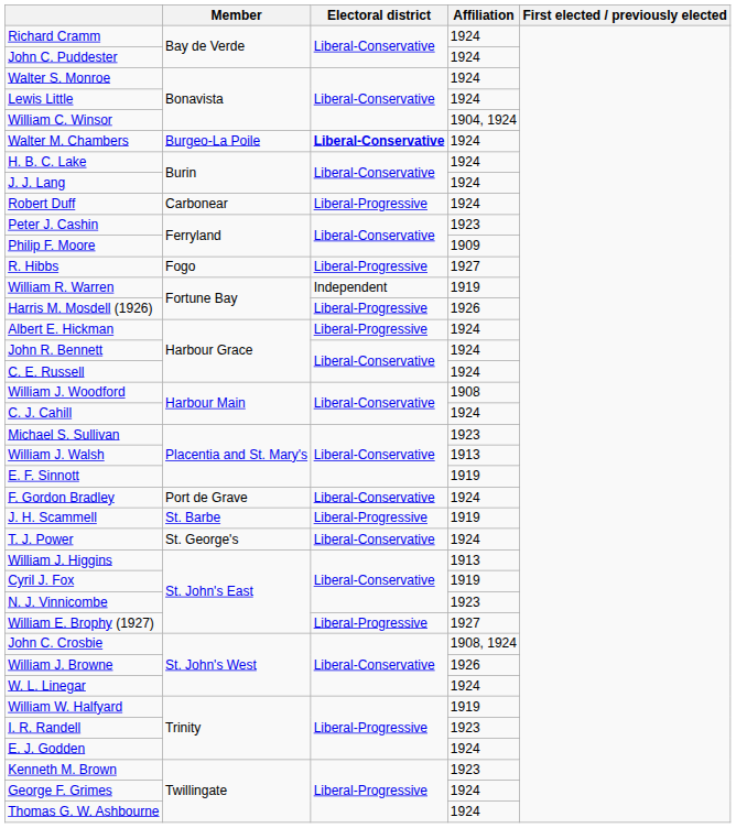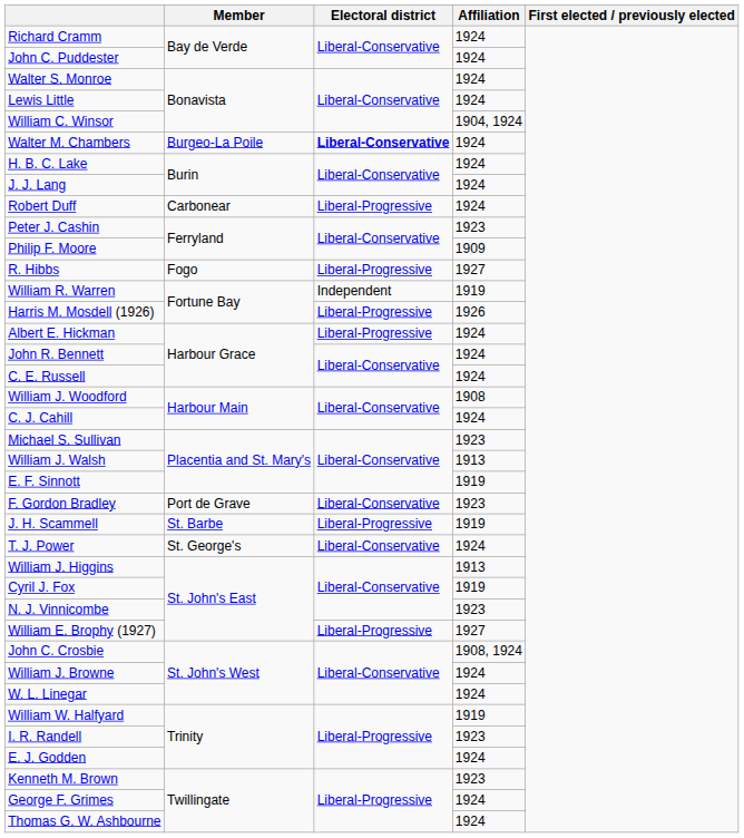 <table class="wikitable sortable">
 <tr>
 <th></th>
 <th>Member</th>
 <th>Electoral district</th>
 <th>Affiliation</th>
 <th>First elected / previously elected</th>
 </tr>
 <tr>
 <td><a href='#'>Richard Cramm</a></td>
 <td rowspan=2>Bay de Verde</td>
 <td rowspan=2><a href='#'>Liberal-Conservative</a></td>
 <td>1924</td>
 </tr>
 <tr>
 <td><a href='#'>John C. Puddester</a></td>
 <td>1924</td>
 </tr>
 <tr>
 <td><a href='#'>Walter S. Monroe</a></td>
 <td rowspan=3>Bonavista</td>
 <td rowspan=3><a href='#'>Liberal-Conservative</a></td>
 <td>1924</td>
 </tr>
 <tr>
 <td><a href='#'>Lewis Little</a></td>
 <td>1924</td>
 </tr>
 <tr>
 <td><a href='#'>William C. Winsor</a></td>
 <td>1904, 1924</td>
 </tr>
 <tr>
 <td><a href='#'>Walter M. Chambers</a></td>
 <td><a href='#'>Burgeo-La Poile</a></td>
 <td><strong><a href='#'>Liberal-Conservative</a></strong></td>
 <td>1924</td>
 </tr>
 <tr>
 <td><a href='#'>H. B. C. Lake</a></td>
 <td rowspan=2>Burin</td>
 <td rowspan=2><a href='#'>Liberal-Conservative</a></td>
 <td>1924</td>
 </tr>
 <tr>
 <td><a href='#'>J. J. Lang</a></td>
 <td>1924</td>
 </tr>
 <tr>
 <td><a href='#'>Robert Duff</a></td>
 <td>Carbonear</td>
 <td><a href='#'>Liberal-Progressive</a></td>
 <td>1924</td>
 </tr>
 <tr>
 <td><a href='#'>Peter J. Cashin</a></td>
 <td rowspan=2>Ferryland</td>
 <td rowspan=2><a href='#'>Liberal-Conservative</a></td>
 <td>1923</td>
 </tr>
 <tr>
 <td><a href='#'>Philip F. Moore</a></td>
 <td>1909</td>
 </tr>
 <tr>
 <td><a href='#'>R. Hibbs</a></td>
 <td>Fogo</td>
 <td><a href='#'>Liberal-Progressive</a></td>
 <td>1927</td>
 </tr>
 <tr>
 <td><a href='#'>William R. Warren</a></td>
 <td rowspan=2>Fortune Bay</td>
 <td>Independent</td>
 <td>1919</td>
 </tr>
 <tr>
 <td><a href='#'>Harris M. Mosdell</a> (1926)</td>
 <td><a href='#'>Liberal-Progressive</a></td>
 <td>1926</td>
 </tr>
 <tr>
 <td><a href='#'>Albert E. Hickman</a></td>
 <td rowspan=3>Harbour Grace</td>
 <td><a href='#'>Liberal-Progressive</a></td>
 <td>1924</td>
 </tr>
 <tr>
 <td><a href='#'>John R. Bennett</a></td>
 <td rowspan=2><a href='#'>Liberal-Conservative</a></td>
 <td>1924</td>
 </tr>
 <tr>
 <td><a href='#'>C. E. Russell</a></td>
 <td>1924</td>
 </tr>
 <tr>
 <td><a href='#'>William J. Woodford</a></td>
 <td rowspan=2><a href='#'>Harbour Main</a></td>
 <td rowspan=2><a href='#'>Liberal-Conservative</a></td>
 <td>1908</td>
 </tr>
 <tr>
 <td><a href='#'>C. J. Cahill</a></td>
 <td>1924</td>
 </tr>
 <tr>
 <td><a href='#'>Michael S. Sullivan</a></td>
 <td rowspan=3><a href='#'>Placentia and St. Mary's</a></td>
 <td rowspan=3><a href='#'>Liberal-Conservative</a></td>
 <td>1923</td>
 </tr>
 <tr>
 <td><a href='#'>William J. Walsh</a></td>
 <td>1913</td>
 </tr>
 <tr>
 <td><a href='#'>E. F. Sinnott</a></td>
 <td>1919</td>
 </tr>
 <tr>
 <td><a href='#'>F. Gordon Bradley</a></td>
 <td>Port de Grave</td>
 <td><a href='#'>Liberal-Conservative</a></td>
-<td>1924</td>
+<td>1923</td>
 </tr>
 <tr>
 <td><a href='#'>J. H. Scammell</a></td>
 <td><a href='#'>St. Barbe</a></td>
 <td><a href='#'>Liberal-Progressive</a></td>
 <td>1919</td>
 </tr>
 <tr>
 <td><a href='#'>T. J. Power</a></td>
 <td>St. George's</td>
 <td><a href='#'>Liberal-Conservative</a></td>
 <td>1924</td>
 </tr>
 <tr>
 <td><a href='#'>William J. Higgins</a></td>
 <td rowspan=4><a href='#'>St. John's East</a></td>
 <td rowspan=3><a href='#'>Liberal-Conservative</a></td>
 <td>1913</td>
 </tr>
 <tr>
 <td><a href='#'>Cyril J. Fox</a></td>
 <td>1919</td>
 </tr>
 <tr>
 <td><a href='#'>N. J. Vinnicombe</a></td>
 <td>1923</td>
 </tr>
 <tr>
 <td><a href='#'>William E. Brophy</a> (1927)</td>
 <td><a href='#'>Liberal-Progressive</a></td>
 <td>1927</td>
 </tr>
 <tr>
 <td><a href='#'>John C. Crosbie</a></td>
 <td rowspan=3><a href='#'>St. John's West</a></td>
 <td rowspan=3><a href='#'>Liberal-Conservative</a></td>
 <td>1908, 1924</td>
 </tr>
 <tr>
 <td><a href='#'>William J. Browne</a></td>
-<td>1926</td>
+<td>1924</td>
 </tr>
 <tr>
 <td><a href='#'>W. L. Linegar</a></td>
 <td>1924</td>
 </tr>
 <tr>
 <td><a href='#'>William W. Halfyard</a></td>
 <td rowspan=3>Trinity</td>
 <td rowspan=3><a href='#'>Liberal-Progressive</a></td>
 <td>1919</td>
 </tr>
 <tr>
 <td><a href='#'>I. R. Randell</a></td>
 <td>1923</td>
 </tr>
 <tr>
 <td><a href='#'>E. J. Godden</a></td>
 <td>1924</td>
 </tr>
 <tr>
 <td><a href='#'>Kenneth M. Brown</a></td>
 <td rowspan=3>Twillingate</td>
 <td rowspan=3><a href='#'>Liberal-Progressive</a></td>
 <td>1923</td>
 </tr>
 <tr>
 <td><a href='#'>George F. Grimes</a></td>
 <td>1924</td>
 </tr>
 <tr>
 <td><a href='#'>Thomas G. W. Ashbourne</a></td>
 <td>1924</td>
 </tr>
 </table>
